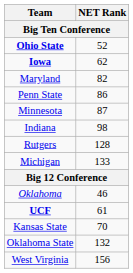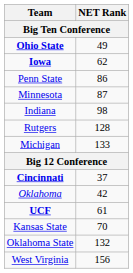 <table class="wikitable sortable" style="text-align: center;">
 <tr>
 <th>Team</th>
 <th>NET Rank</th>
 </tr>
 <tr>
 <th colspan="2">Big Ten Conference</th>
 </tr>
 <tr>
 <td><strong><a href='#'>Ohio State</a></strong></td>
-<td>52</td>
+<td>49</td>
 </tr>
 <tr>
 <td><strong><a href='#'>Iowa</a></strong></td>
 <td>62</td>
-</tr>
-<tr>
-<td><a href='#'>Maryland</a></td>
-<td>82</td>
 </tr>
 <tr>
 <td><a href='#'>Penn State</a></td>
 <td>86</td>
 </tr>
 <tr>
 <td><a href='#'>Minnesota</a></td>
 <td>87</td>
 </tr>
 <tr>
 <td><a href='#'>Indiana</a></td>
 <td>98</td>
 </tr>
 <tr>
 <td><a href='#'>Rutgers</a></td>
 <td>128</td>
 </tr>
 <tr>
 <td><a href='#'>Michigan</a></td>
 <td>133</td>
 </tr>
 <tr>
 <th colspan="2">Big 12 Conference</th>
 </tr>
 <tr>
+<td><strong><a href='#'>Cincinnati</a></strong></td>
+<td>37</td>
+</tr>
+<tr>
 <td><em><a href='#'>Oklahoma</a></em></td>
-<td>46</td>
+<td>42</td>
 </tr>
 <tr>
 <td><strong><a href='#'>UCF</a></strong></td>
 <td>61</td>
 </tr>
 <tr>
 <td><a href='#'>Kansas State</a></td>
 <td>70</td>
 </tr>
 <tr>
 <td><a href='#'>Oklahoma State</a></td>
 <td>132</td>
 </tr>
 <tr>
 <td><a href='#'>West Virginia</a></td>
 <td>156</td>
 </tr>
 </table>
